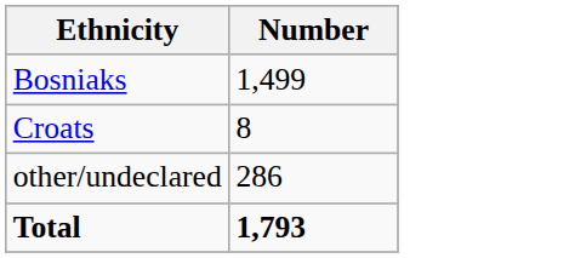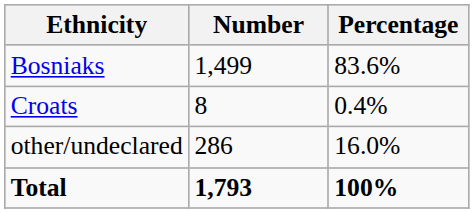 <table class="wikitable">
 <tr>
 <th width="100px">Ethnicity</th>
 <th width="80px">Number</th>
+<th width="80px">Percentage</th>
 </tr>
 <tr>
 <td><a href='#'>Bosniaks</a></td>
 <td>1,499</td>
+<td>83.6%</td>
 </tr>
 <tr>
 <td><a href='#'>Croats</a></td>
 <td>8</td>
+<td>0.4%</td>
 </tr>
 <tr>
 <td>other/undeclared</td>
 <td>286</td>
+<td>16.0%</td>
 </tr>
 <tr>
 <td><strong>Total</strong></td>
 <td><strong>1,793</strong></td>
+<td><strong>100%</strong></td>
 </tr>
 </table>
